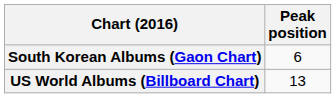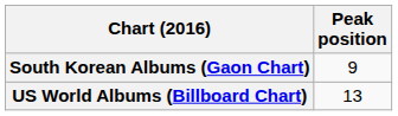 <table class="wikitable plainrowheaders">
 <tr>
 <th>Chart (2016)</th>
 <th>Peak<br>position</th>
 </tr>
 <tr>
 <th scope="row">South Korean Albums (<a href='#'>Gaon Chart</a>)</th>
-<td style="text-align:center">6</td>
+<td style="text-align:center">9</td>
 </tr>
 <tr>
 <th scope="row">US World Albums (<a href='#'>Billboard Chart</a>)</th>
 <td style="text-align:center">13</td>
 </tr>
 </table>
